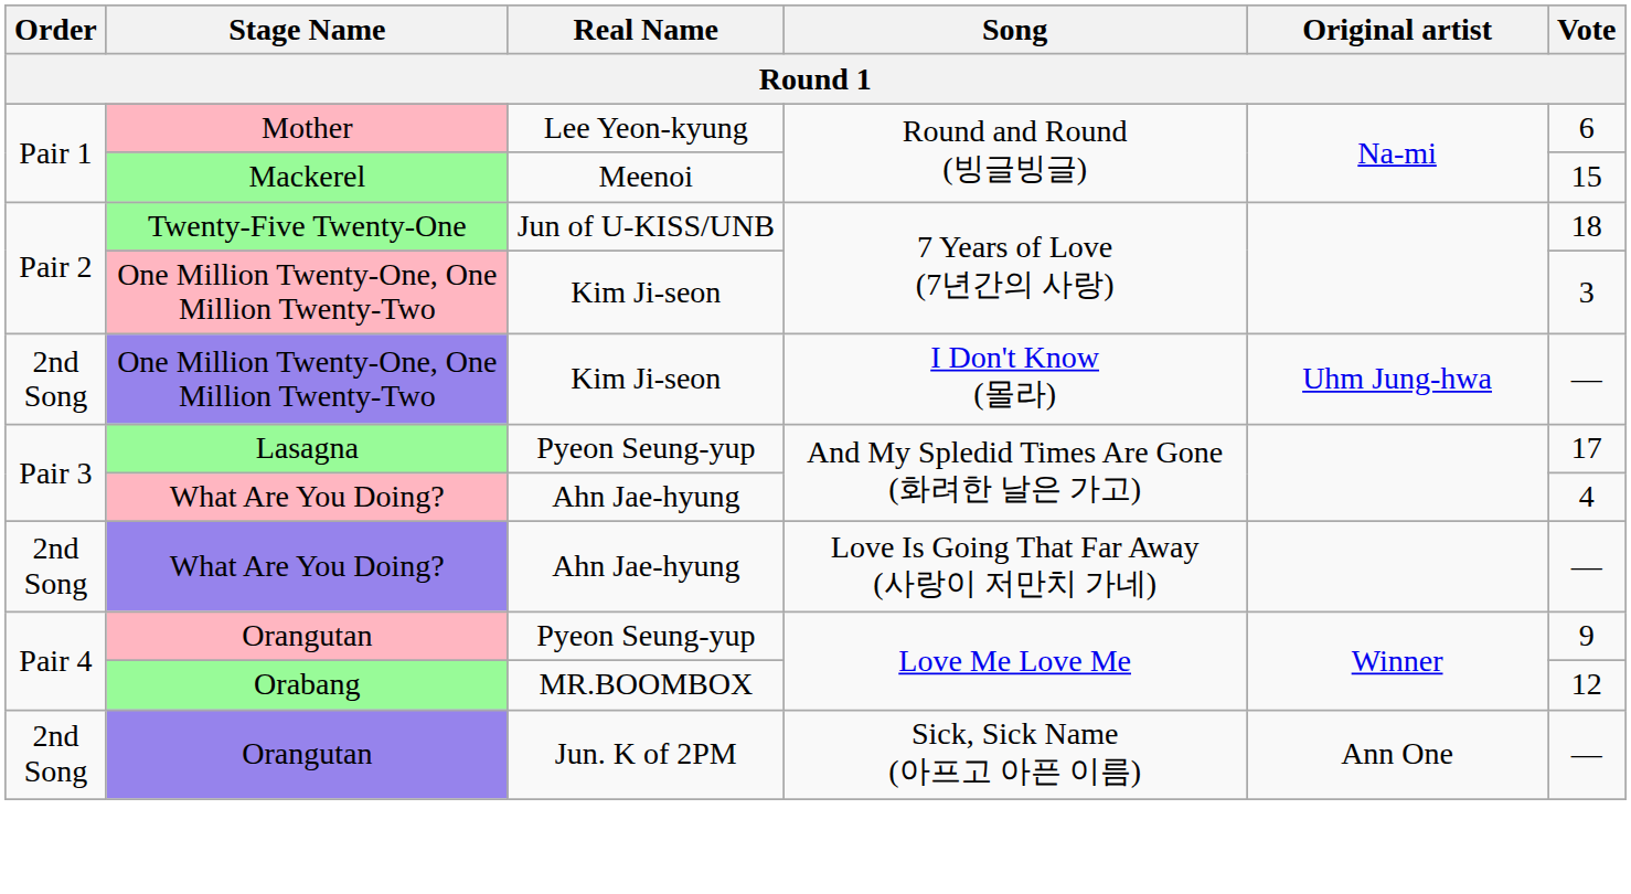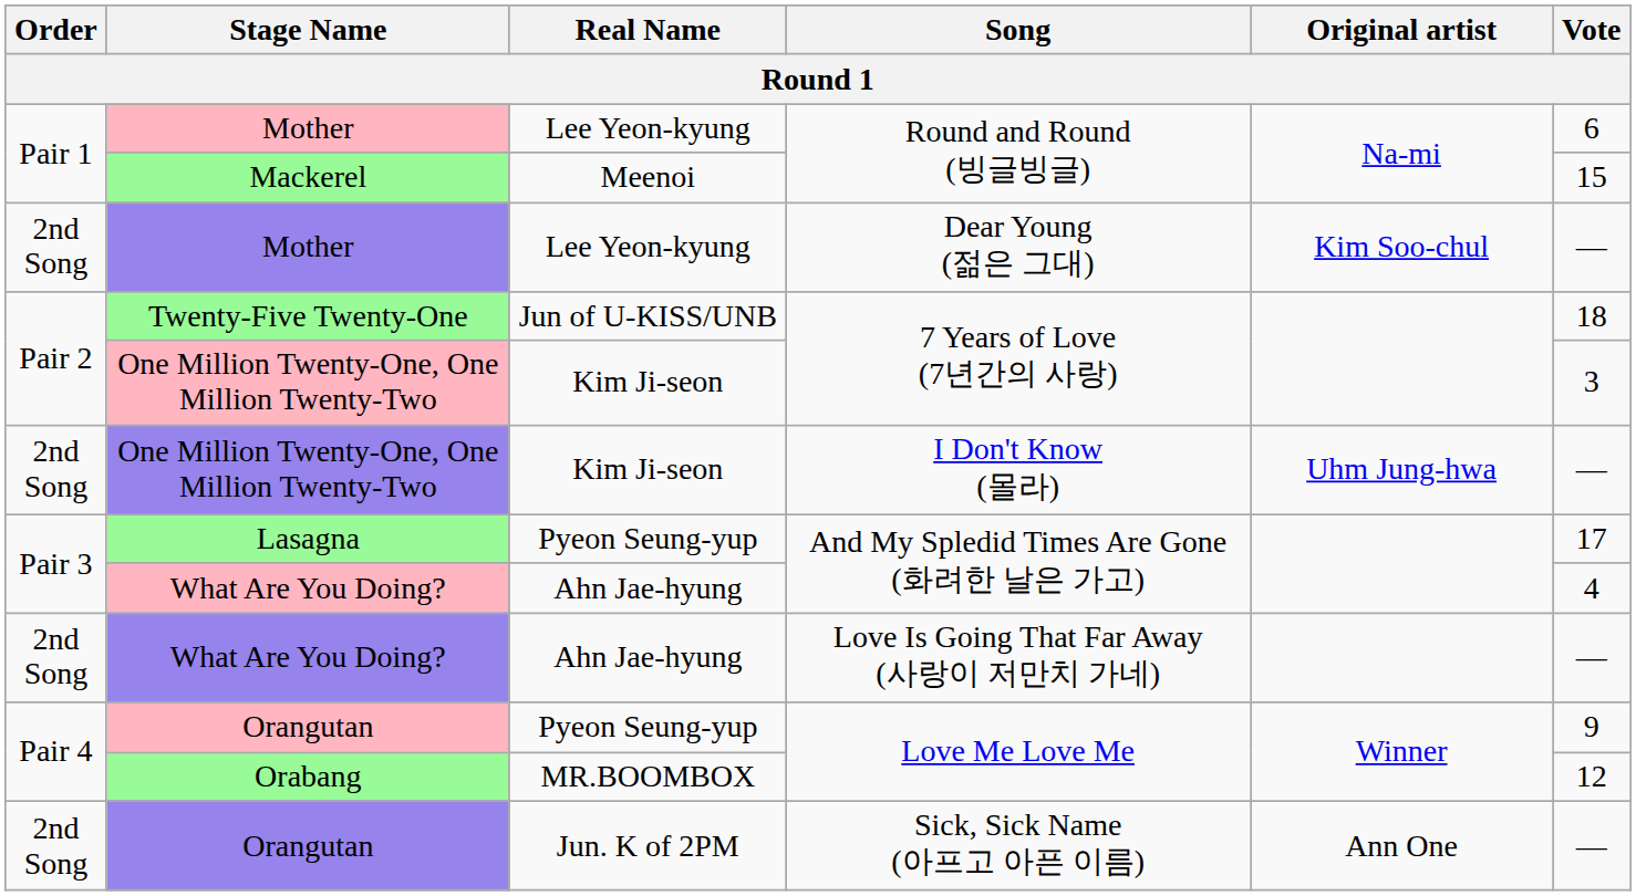 <table class="wikitable" style="text-align:center; width:95%;">
 <tr>
 <th style="width:1%;">Order</th>
 <th style="width:20%;">Stage Name</th>
 <th style="width:12%;">Real Name</th>
 <th style="width:23%;">Song</th>
 <th style="width:15%;">Original artist</th>
 <th style="width:1%;">Vote</th>
 </tr>
 <tr>
 <th colspan=6>Round 1</th>
 </tr>
 <tr>
 <td rowspan=2>Pair 1</td>
 <td bgcolor="lightpink">Mother</td>
 <td>Lee Yeon-kyung</td>
 <td rowspan=2>Round and Round<br>(빙글빙글)</td>
 <td rowspan=2><a href='#'>Na-mi</a></td>
 <td>6</td>
 </tr>
 <tr>
 <td bgcolor="palegreen">Mackerel</td>
 <td>Meenoi</td>
 <td>15</td>
+</tr>
+<tr>
+<td>2nd Song</td>
+<td bgcolor="#9683EC">Mother</td>
+<td>Lee Yeon-kyung</td>
+<td>Dear Young<br>(젊은 그대)</td>
+<td><a href='#'>Kim Soo-chul</a></td>
+<td>—</td>
 </tr>
 <tr>
 <td rowspan=2>Pair 2</td>
 <td bgcolor="palegreen">Twenty-Five Twenty-One</td>
 <td>Jun of U-KISS/UNB</td>
 <td rowspan=2>7 Years of Love<br>(7년간의 사랑)</td>
 <td rowspan=2></td>
 <td>18</td>
 </tr>
 <tr>
 <td bgcolor="lightpink">One Million Twenty-One, One Million Twenty-Two</td>
 <td>Kim Ji-seon</td>
 <td>3</td>
 </tr>
 <tr>
 <td>2nd Song</td>
 <td bgcolor="#9683EC">One Million Twenty-One, One Million Twenty-Two</td>
 <td>Kim Ji-seon</td>
 <td><a href='#'>I Don't Know</a><br>(몰라)</td>
 <td><a href='#'>Uhm Jung-hwa</a></td>
 <td>—</td>
 </tr>
 <tr>
 <td rowspan=2>Pair 3</td>
 <td bgcolor="palegreen">Lasagna</td>
 <td>Pyeon Seung-yup</td>
 <td rowspan=2>And My Spledid Times Are Gone<br>(화려한 날은 가고)</td>
 <td rowspan=2></td>
 <td>17</td>
 </tr>
 <tr>
 <td bgcolor="lightpink">What Are You Doing?</td>
 <td>Ahn Jae-hyung</td>
 <td>4</td>
 </tr>
 <tr>
 <td>2nd Song</td>
 <td bgcolor="#9683EC">What Are You Doing?</td>
 <td>Ahn Jae-hyung</td>
 <td>Love Is Going That Far Away<br>(사랑이 저만치 가네)</td>
 <td></td>
 <td>—</td>
 </tr>
 <tr>
 <td rowspan=2>Pair 4</td>
 <td bgcolor="lightpink">Orangutan</td>
 <td>Pyeon Seung-yup</td>
 <td rowspan=2><a href='#'>Love Me Love Me</a></td>
 <td rowspan=2><a href='#'>Winner</a></td>
 <td>9</td>
 </tr>
 <tr>
 <td bgcolor="palegreen">Orabang</td>
 <td>MR.BOOMBOX</td>
 <td>12</td>
 </tr>
 <tr>
 <td>2nd Song</td>
 <td bgcolor="#9683EC">Orangutan</td>
 <td>Jun. K of 2PM</td>
 <td>Sick, Sick Name<br>(아프고 아픈 이름)</td>
 <td>Ann One</td>
 <td>—</td>
 </tr>
 </table>
